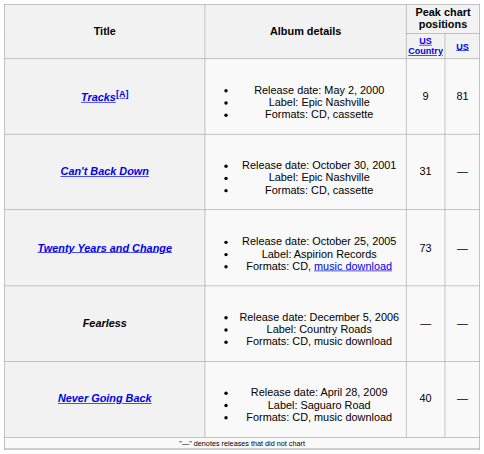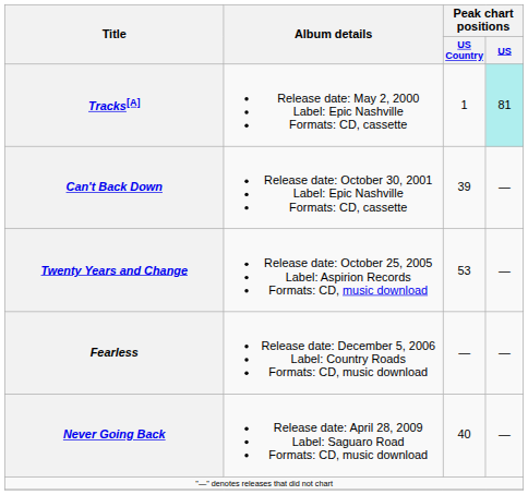 <table class="wikitable plainrowheaders" style="text-align:center;">
 <tr>
 <th rowspan="2" style="width:18em;">Title</th>
 <th rowspan="2" style="width:18em;">Album details</th>
 <th colspan="2">Peak chart<br>positions</th>
 </tr>
 <tr style="font-size:smaller;">
 <th width="45"><a href='#'>US Country</a><br></th>
 <th width="45"><a href='#'>US</a><br></th>
 </tr>
 <tr>
 <th scope="row"><em><a href='#'>Tracks</a></em><sup><span></span><a href='#'><strong>[A]</strong></a></sup></th>
 <td><br><ul><li>Release date: May 2, 2000</li><li>Label: Epic Nashville</li><li>Formats: CD, cassette</li></ul></td>
-<td>9</td>
-<td>81</td>
+<td>1</td>
+<td style="background: paleturquoise;">81</td>
 </tr>
 <tr>
 <th scope="row"><em><a href='#'>Can't Back Down</a></em></th>
 <td><br><ul><li>Release date: October 30, 2001</li><li>Label: Epic Nashville</li><li>Formats: CD, cassette</li></ul></td>
-<td>31</td>
+<td>39</td>
 <td>—</td>
 </tr>
 <tr>
 <th scope="row"><em><a href='#'>Twenty Years and Change</a></em></th>
 <td><br><ul><li>Release date: October 25, 2005</li><li>Label: Aspirion Records</li><li>Formats: CD, <a href='#'>music download</a></li></ul></td>
-<td>73</td>
+<td>53</td>
 <td>—</td>
 </tr>
 <tr>
 <th scope="row"><em>Fearless</em></th>
 <td><br><ul><li>Release date: December 5, 2006</li><li>Label: Country Roads</li><li>Formats: CD, music download</li></ul></td>
 <td>—</td>
 <td>—</td>
 </tr>
 <tr>
 <th scope="row"><em><a href='#'>Never Going Back</a></em></th>
 <td><br><ul><li>Release date: April 28, 2009</li><li>Label: Saguaro Road</li><li>Formats: CD, music download</li></ul></td>
 <td>40</td>
 <td>—</td>
 </tr>
 <tr>
 <td colspan="10" style="font-size:8pt">"—" denotes releases that did not chart</td>
 </tr>
 <tr>
 </tr>
 </table>
